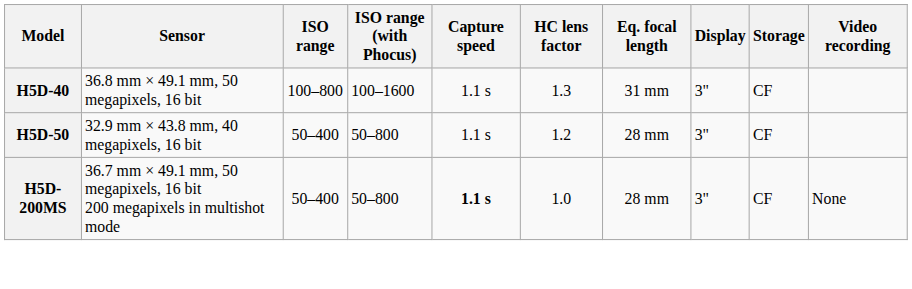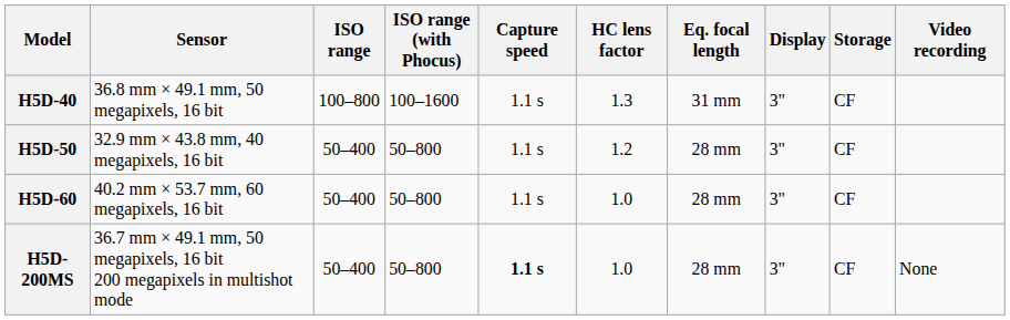 <table class="wikitable" style="font-size:95%;">
 <tr>
 <th>Model</th>
 <th>Sensor</th>
 <th>ISO range</th>
 <th>ISO range<br>(with Phocus)</th>
 <th>Capture speed</th>
 <th>HC lens factor</th>
 <th>Eq. focal length</th>
 <th>Display</th>
 <th>Storage</th>
 <th>Video recording</th>
 </tr>
 <tr>
 <th>H5D-40</th>
 <td>36.8 mm × 49.1 mm, 50 megapixels, 16 bit</td>
 <td align=center>100–800</td>
 <td>100–1600</td>
 <td align=center>1.1 s</td>
 <td align=center>1.3</td>
 <td align=center>31 mm</td>
 <td>3"</td>
 <td>CF</td>
 <td></td>
 </tr>
 <tr>
 <th>H5D-50</th>
 <td>32.9 mm × 43.8 mm, 40 megapixels, 16 bit</td>
 <td align=center>50–400</td>
 <td>50–800</td>
 <td align=center>1.1 s</td>
 <td align=center>1.2</td>
 <td align=center>28 mm</td>
 <td>3"</td>
 <td>CF</td>
 <td></td>
 </tr>
 <tr>
+<th>H5D-60</th>
+<td>40.2 mm × 53.7 mm, 60 megapixels, 16 bit</td>
+<td align=center>50–400</td>
+<td>50–800</td>
+<td align=center>1.1 s</td>
+<td align=center>1.0</td>
+<td align=center>28 mm</td>
+<td>3"</td>
+<td>CF</td>
+<td></td>
+</tr>
+<tr>
 <th>H5D-200MS</th>
 <td>36.7 mm × 49.1 mm, 50 megapixels, 16 bit<br>200 megapixels in multishot mode</td>
 <td align=center>50–400</td>
 <td>50–800</td>
 <td align=center><strong>1.1 s</strong></td>
 <td align=center>1.0</td>
 <td align=center>28 mm</td>
 <td>3"</td>
 <td>CF</td>
 <td>None</td>
 </tr>
 </table>
